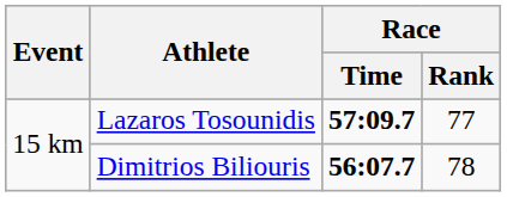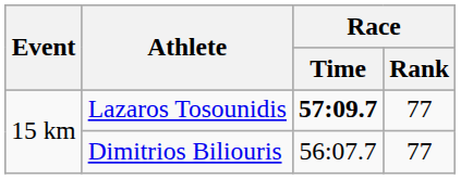 <table class="wikitable" border="1" style="font-size:90%">
 <tr>
 <th rowspan=2>Event</th>
 <th rowspan=2>Athlete</th>
 <th colspan=2>Race</th>
 </tr>
 <tr>
 <th>Time</th>
 <th>Rank</th>
 </tr>
 <tr>
 <td rowspan=2>15 km</td>
 <td><a href='#'>Lazaros Tosounidis</a></td>
 <td align=center><strong>57:09.7</strong></td>
 <td align=center>77</td>
 </tr>
 <tr>
 <td><a href='#'>Dimitrios Biliouris</a></td>
-<td align=center><strong>56:07.7</strong></td>
-<td align=center>78</td>
+<td align=center>56:07.7</td>
+<td align=center>77</td>
 </tr>
 </table>
